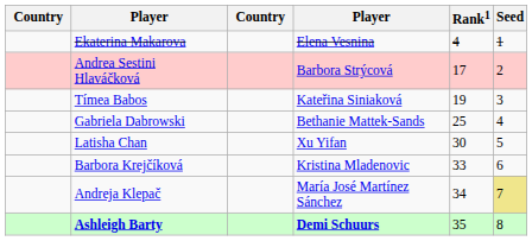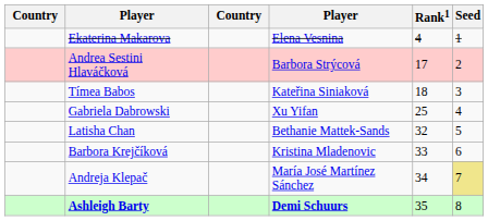 <table class="sortable wikitable">
 <tr>
 <th width="70">Country</th>
 <th width="175">Player</th>
 <th width="70">Country</th>
 <th width="175">Player</th>
 <th>Rank<sup>1</sup></th>
 <th>Seed</th>
 </tr>
 <tr>
 <td><s></s></td>
 <td><s><a href='#'>Ekaterina Makarova</a></s></td>
 <td><s></s></td>
 <td><s><a href='#'>Elena Vesnina</a></s></td>
 <td><s>4</s></td>
 <td><s>1</s></td>
 </tr>
 <tr style="background:#fcc;">
 <td></td>
 <td><a href='#'>Andrea Sestini Hlaváčková</a></td>
 <td></td>
 <td><a href='#'>Barbora Strýcová</a></td>
 <td>17</td>
 <td>2</td>
 </tr>
 <tr>
 <td></td>
 <td><a href='#'>Tímea Babos</a></td>
 <td></td>
 <td><a href='#'>Kateřina Siniaková</a></td>
-<td>19</td>
+<td>18</td>
 <td>3</td>
 </tr>
 <tr>
 <td></td>
 <td><a href='#'>Gabriela Dabrowski</a></td>
 <td></td>
-<td><a href='#'>Bethanie Mattek-Sands</a></td>
+<td><a href='#'>Xu Yifan</a></td>
 <td>25</td>
 <td>4</td>
 </tr>
 <tr>
 <td></td>
 <td><a href='#'>Latisha Chan</a></td>
 <td></td>
-<td><a href='#'>Xu Yifan</a></td>
-<td>30</td>
+<td><a href='#'>Bethanie Mattek-Sands</a></td>
+<td>32</td>
 <td>5</td>
 </tr>
 <tr>
 <td></td>
 <td><a href='#'>Barbora Krejčíková</a></td>
 <td></td>
 <td><a href='#'>Kristina Mladenovic</a></td>
 <td>33</td>
 <td>6</td>
 </tr>
 <tr>
 <td></td>
 <td><a href='#'>Andreja Klepač</a></td>
 <td></td>
 <td><a href='#'>María José Martínez Sánchez</a></td>
 <td>34</td>
 <td style="background: khaki;">7</td>
 </tr>
 <tr style="background:#cfc;">
 <td></td>
 <td><strong><a href='#'>Ashleigh Barty</a></strong></td>
 <td></td>
 <td><strong><a href='#'>Demi Schuurs</a></strong></td>
 <td>35</td>
 <td>8</td>
 </tr>
 </table>
